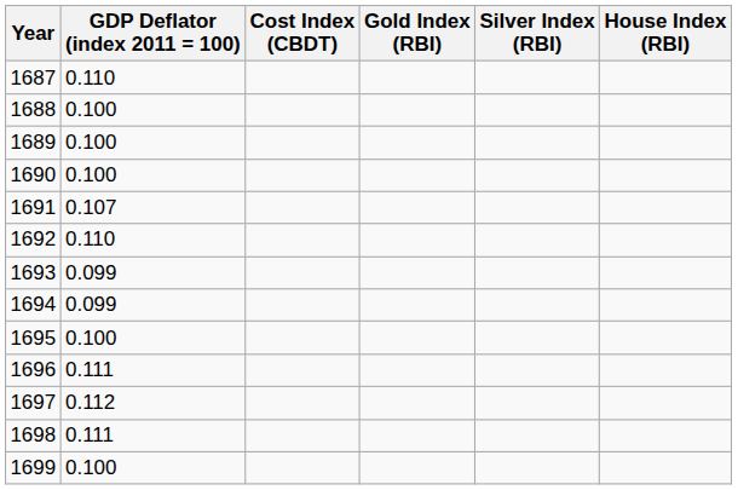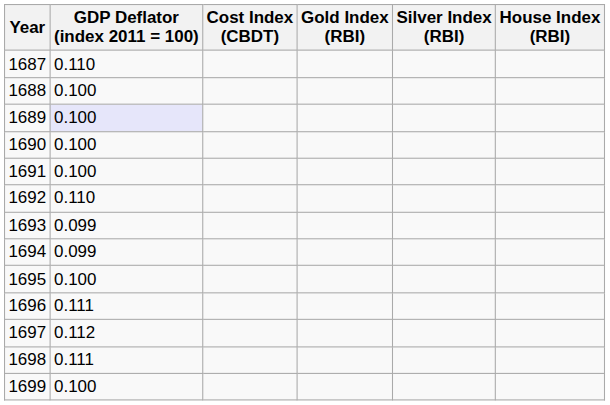 <table class="wikitable sortable">
 <tr>
 <th>Year</th>
 <th>GDP Deflator<br>(index 2011 = 100)</th>
 <th>Cost Index<br> (CBDT)</th>
 <th>Gold Index<br> (RBI)</th>
 <th>Silver Index<br> (RBI)</th>
 <th>House Index<br> (RBI)</th>
 </tr>
 <tr>
 <td>1687</td>
 <td>0.110</td>
 <td></td>
 <td></td>
 <td></td>
 <td></td>
 </tr>
 <tr>
 <td>1688</td>
 <td>0.100</td>
 <td></td>
 <td></td>
 <td></td>
 <td></td>
 </tr>
 <tr>
 <td>1689</td>
-<td>0.100</td>
+<td style="background: lavender;">0.100</td>
 <td></td>
 <td></td>
 <td></td>
 <td></td>
 </tr>
 <tr>
 <td>1690</td>
 <td>0.100</td>
 <td></td>
 <td></td>
 <td></td>
 <td></td>
 </tr>
 <tr>
 <td>1691</td>
-<td>0.107</td>
+<td>0.100</td>
 <td></td>
 <td></td>
 <td></td>
 <td></td>
 </tr>
 <tr>
 <td>1692</td>
 <td>0.110</td>
 <td></td>
 <td></td>
 <td></td>
 <td></td>
 </tr>
 <tr>
 <td>1693</td>
 <td>0.099</td>
 <td></td>
 <td></td>
 <td></td>
 <td></td>
 </tr>
 <tr>
 <td>1694</td>
 <td>0.099</td>
 <td></td>
 <td></td>
 <td></td>
 <td></td>
 </tr>
 <tr>
 <td>1695</td>
 <td>0.100</td>
 <td></td>
 <td></td>
 <td></td>
 <td></td>
 </tr>
 <tr>
 <td>1696</td>
 <td>0.111</td>
 <td></td>
 <td></td>
 <td></td>
 <td></td>
 </tr>
 <tr>
 <td>1697</td>
 <td>0.112</td>
 <td></td>
 <td></td>
 <td></td>
 <td></td>
 </tr>
 <tr>
 <td>1698</td>
 <td>0.111</td>
 <td></td>
 <td></td>
 <td></td>
 <td></td>
 </tr>
 <tr>
 <td>1699</td>
 <td>0.100</td>
 <td></td>
 <td></td>
 <td></td>
 <td></td>
 </tr>
 </table>
